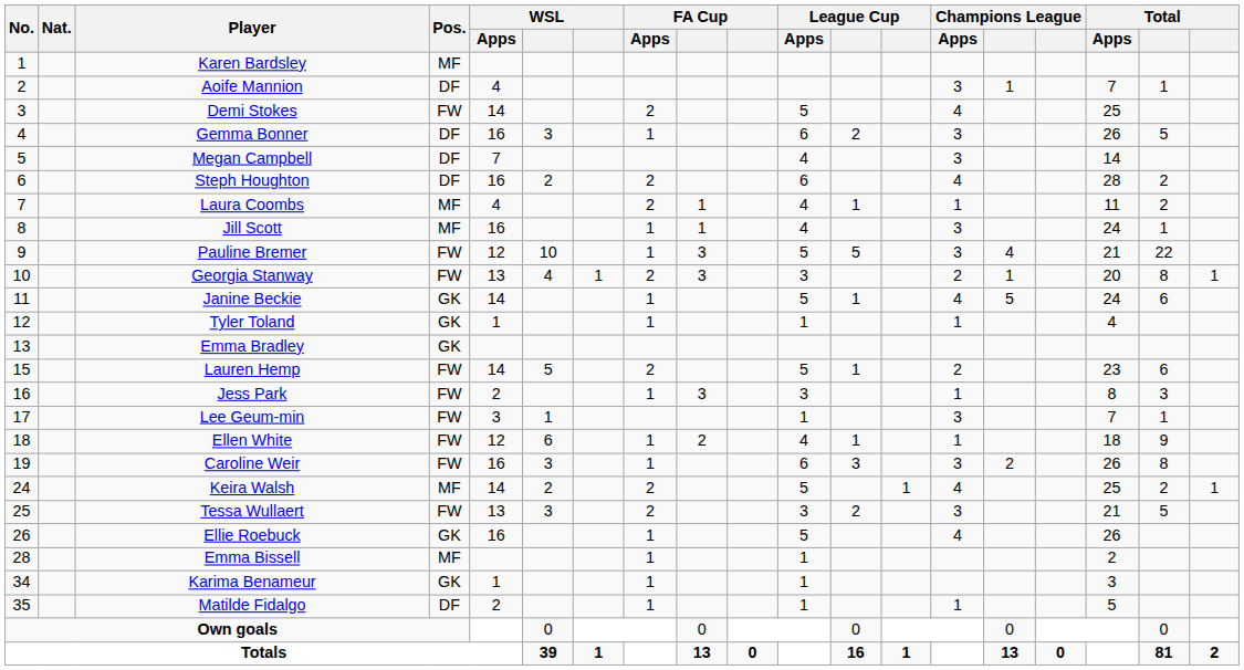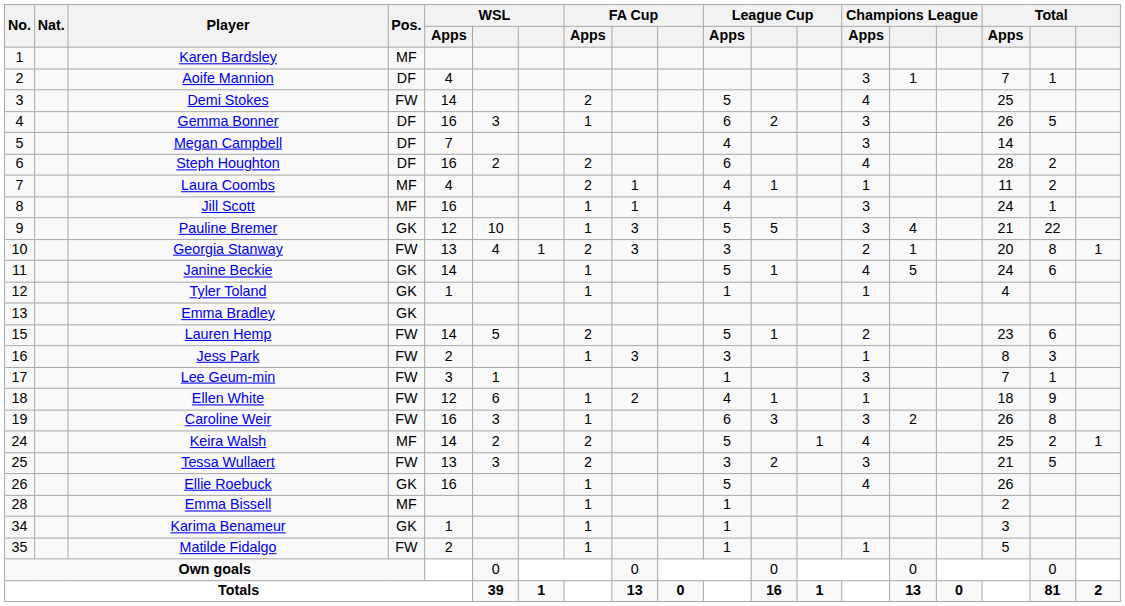 <table class="wikitable sortable alternance"  style="font-size:86%; text-align:center; line-height:14px; width:85%;">
 <tr>
 <th rowspan="2" style="width:10px;">No.</th>
 <th rowspan="2" style="width:10px;">Nat.</th>
 <th rowspan="2" scope="col" style="width:325px;">Player</th>
 <th rowspan="2" style="width:10px;">Pos.</th>
 <th colspan="3">WSL</th>
 <th colspan="3">FA Cup</th>
 <th colspan="3">League Cup</th>
 <th colspan="3">Champions League</th>
 <th colspan="3">Total</th>
 </tr>
 <tr style="text-align:center;">
 <th width=40>Apps</th>
 <th width=40></th>
 <th width=40></th>
 <th width=40>Apps</th>
 <th width=40></th>
 <th width=40></th>
 <th width=40>Apps</th>
 <th width=40></th>
 <th width=40></th>
 <th width=40>Apps</th>
 <th width=40></th>
 <th width=40></th>
 <th width=40>Apps</th>
 <th width=40></th>
 <th width=40></th>
 </tr>
 <tr>
 <td>1</td>
 <td></td>
 <td><a href='#'>Karen Bardsley</a></td>
 <td>MF</td>
 <td></td>
 <td></td>
 <td></td>
 <td></td>
 <td></td>
 <td></td>
 <td></td>
 <td></td>
 <td></td>
 <td></td>
 <td></td>
 <td></td>
 <td></td>
 <td></td>
 <td></td>
 </tr>
 <tr>
 <td>2</td>
 <td></td>
 <td><a href='#'>Aoife Mannion</a></td>
 <td>DF</td>
 <td>4</td>
 <td></td>
 <td></td>
 <td></td>
 <td></td>
 <td></td>
 <td></td>
 <td></td>
 <td></td>
 <td>3</td>
 <td>1</td>
 <td></td>
 <td>7</td>
 <td>1</td>
 <td></td>
 </tr>
 <tr>
 <td>3</td>
 <td></td>
 <td><a href='#'>Demi Stokes</a></td>
 <td>FW</td>
 <td>14</td>
 <td></td>
 <td></td>
 <td>2</td>
 <td></td>
 <td></td>
 <td>5</td>
 <td></td>
 <td></td>
 <td>4</td>
 <td></td>
 <td></td>
 <td>25</td>
 <td></td>
 <td></td>
 </tr>
 <tr>
 <td>4</td>
 <td></td>
 <td><a href='#'>Gemma Bonner</a></td>
 <td>DF</td>
 <td>16</td>
 <td>3</td>
 <td></td>
 <td>1</td>
 <td></td>
 <td></td>
 <td>6</td>
 <td>2</td>
 <td></td>
 <td>3</td>
 <td></td>
 <td></td>
 <td>26</td>
 <td>5</td>
 <td></td>
 </tr>
 <tr>
 <td>5</td>
 <td></td>
 <td><a href='#'>Megan Campbell</a></td>
 <td>DF</td>
 <td>7</td>
 <td></td>
 <td></td>
 <td></td>
 <td></td>
 <td></td>
 <td>4</td>
 <td></td>
 <td></td>
 <td>3</td>
 <td></td>
 <td></td>
 <td>14</td>
 <td></td>
 <td></td>
 </tr>
 <tr>
 <td>6</td>
 <td></td>
 <td><a href='#'>Steph Houghton</a></td>
 <td>DF</td>
 <td>16</td>
 <td>2</td>
 <td></td>
 <td>2</td>
 <td></td>
 <td></td>
 <td>6</td>
 <td></td>
 <td></td>
 <td>4</td>
 <td></td>
 <td></td>
 <td>28</td>
 <td>2</td>
 <td></td>
 </tr>
 <tr>
 <td>7</td>
 <td></td>
 <td><a href='#'>Laura Coombs</a></td>
 <td>MF</td>
 <td>4</td>
 <td></td>
 <td></td>
 <td>2</td>
 <td>1</td>
 <td></td>
 <td>4</td>
 <td>1</td>
 <td></td>
 <td>1</td>
 <td></td>
 <td></td>
 <td>11</td>
 <td>2</td>
 <td></td>
 </tr>
 <tr>
 <td>8</td>
 <td></td>
 <td><a href='#'>Jill Scott</a></td>
 <td>MF</td>
 <td>16</td>
 <td></td>
 <td></td>
 <td>1</td>
 <td>1</td>
 <td></td>
 <td>4</td>
 <td></td>
 <td></td>
 <td>3</td>
 <td></td>
 <td></td>
 <td>24</td>
 <td>1</td>
 <td></td>
 </tr>
 <tr>
 <td>9</td>
 <td></td>
 <td><a href='#'>Pauline Bremer</a></td>
-<td>FW</td>
+<td>GK</td>
 <td>12</td>
 <td>10</td>
 <td></td>
 <td>1</td>
 <td>3</td>
 <td></td>
 <td>5</td>
 <td>5</td>
 <td></td>
 <td>3</td>
 <td>4</td>
 <td></td>
 <td>21</td>
 <td>22</td>
 <td></td>
 </tr>
 <tr>
 <td>10</td>
 <td></td>
 <td><a href='#'>Georgia Stanway</a></td>
 <td>FW</td>
 <td>13</td>
 <td>4</td>
 <td>1</td>
 <td>2</td>
 <td>3</td>
 <td></td>
 <td>3</td>
 <td></td>
 <td></td>
 <td>2</td>
 <td>1</td>
 <td></td>
 <td>20</td>
 <td>8</td>
 <td>1</td>
 </tr>
 <tr>
 <td>11</td>
 <td></td>
 <td><a href='#'>Janine Beckie</a></td>
 <td>GK</td>
 <td>14</td>
 <td></td>
 <td></td>
 <td>1</td>
 <td></td>
 <td></td>
 <td>5</td>
 <td>1</td>
 <td></td>
 <td>4</td>
 <td>5</td>
 <td></td>
 <td>24</td>
 <td>6</td>
 <td></td>
 </tr>
 <tr>
 <td>12</td>
 <td></td>
 <td><a href='#'>Tyler Toland</a></td>
 <td>GK</td>
 <td>1</td>
 <td></td>
 <td></td>
 <td>1</td>
 <td></td>
 <td></td>
 <td>1</td>
 <td></td>
 <td></td>
 <td>1</td>
 <td></td>
 <td></td>
 <td>4</td>
 <td></td>
 <td></td>
 </tr>
 <tr>
 <td>13</td>
 <td></td>
 <td><a href='#'>Emma Bradley</a></td>
 <td>GK</td>
 <td></td>
 <td></td>
 <td></td>
 <td></td>
 <td></td>
 <td></td>
 <td></td>
 <td></td>
 <td></td>
 <td></td>
 <td></td>
 <td></td>
 <td></td>
 <td></td>
 <td></td>
 </tr>
 <tr>
 <td>15</td>
 <td></td>
 <td><a href='#'>Lauren Hemp</a></td>
 <td>FW</td>
 <td>14</td>
 <td>5</td>
 <td></td>
 <td>2</td>
 <td></td>
 <td></td>
 <td>5</td>
 <td>1</td>
 <td></td>
 <td>2</td>
 <td></td>
 <td></td>
 <td>23</td>
 <td>6</td>
 <td></td>
 </tr>
 <tr>
 <td>16</td>
 <td></td>
 <td><a href='#'>Jess Park</a></td>
 <td>FW</td>
 <td>2</td>
 <td></td>
 <td></td>
 <td>1</td>
 <td>3</td>
 <td></td>
 <td>3</td>
 <td></td>
 <td></td>
 <td>1</td>
 <td></td>
 <td></td>
 <td>8</td>
 <td>3</td>
 <td></td>
 </tr>
 <tr>
 <td>17</td>
 <td></td>
 <td><a href='#'>Lee Geum-min</a></td>
 <td>FW</td>
 <td>3</td>
 <td>1</td>
 <td></td>
 <td></td>
 <td></td>
 <td></td>
 <td>1</td>
 <td></td>
 <td></td>
 <td>3</td>
 <td></td>
 <td></td>
 <td>7</td>
 <td>1</td>
 <td></td>
 </tr>
 <tr>
 <td>18</td>
 <td></td>
 <td><a href='#'>Ellen White</a></td>
 <td>FW</td>
 <td>12</td>
 <td>6</td>
 <td></td>
 <td>1</td>
 <td>2</td>
 <td></td>
 <td>4</td>
 <td>1</td>
 <td></td>
 <td>1</td>
 <td></td>
 <td></td>
 <td>18</td>
 <td>9</td>
 <td></td>
 </tr>
 <tr>
 <td>19</td>
 <td></td>
 <td><a href='#'>Caroline Weir</a></td>
 <td>FW</td>
 <td>16</td>
 <td>3</td>
 <td></td>
 <td>1</td>
 <td></td>
 <td></td>
 <td>6</td>
 <td>3</td>
 <td></td>
 <td>3</td>
 <td>2</td>
 <td></td>
 <td>26</td>
 <td>8</td>
 <td></td>
 </tr>
 <tr>
 <td>24</td>
 <td></td>
 <td><a href='#'>Keira Walsh</a></td>
 <td>MF</td>
 <td>14</td>
 <td>2</td>
 <td></td>
 <td>2</td>
 <td></td>
 <td></td>
 <td>5</td>
 <td></td>
 <td>1</td>
 <td>4</td>
 <td></td>
 <td></td>
 <td>25</td>
 <td>2</td>
 <td>1</td>
 </tr>
 <tr>
 <td>25</td>
 <td></td>
 <td><a href='#'>Tessa Wullaert</a></td>
 <td>FW</td>
 <td>13</td>
 <td>3</td>
 <td></td>
 <td>2</td>
 <td></td>
 <td></td>
 <td>3</td>
 <td>2</td>
 <td></td>
 <td>3</td>
 <td></td>
 <td></td>
 <td>21</td>
 <td>5</td>
 <td></td>
 </tr>
 <tr>
 <td>26</td>
 <td></td>
 <td><a href='#'>Ellie Roebuck</a></td>
 <td>GK</td>
 <td>16</td>
 <td></td>
 <td></td>
 <td>1</td>
 <td></td>
 <td></td>
 <td>5</td>
 <td></td>
 <td></td>
 <td>4</td>
 <td></td>
 <td></td>
 <td>26</td>
 <td></td>
 <td></td>
 </tr>
 <tr>
 <td>28</td>
 <td></td>
 <td><a href='#'>Emma Bissell</a></td>
 <td>MF</td>
 <td></td>
 <td></td>
 <td></td>
 <td>1</td>
 <td></td>
 <td></td>
 <td>1</td>
 <td></td>
 <td></td>
 <td></td>
 <td></td>
 <td></td>
 <td>2</td>
 <td></td>
 <td></td>
 </tr>
 <tr>
 <td>34</td>
 <td></td>
 <td><a href='#'>Karima Benameur</a></td>
 <td>GK</td>
 <td>1</td>
 <td></td>
 <td></td>
 <td>1</td>
 <td></td>
 <td></td>
 <td>1</td>
 <td></td>
 <td></td>
 <td></td>
 <td></td>
 <td></td>
 <td>3</td>
 <td></td>
 <td></td>
 </tr>
 <tr>
 <td>35</td>
 <td></td>
 <td><a href='#'>Matilde Fidalgo</a></td>
-<td>DF</td>
+<td>FW</td>
 <td>2</td>
 <td></td>
 <td></td>
 <td>1</td>
 <td></td>
 <td></td>
 <td>1</td>
 <td></td>
 <td></td>
 <td>1</td>
 <td></td>
 <td></td>
 <td>5</td>
 <td></td>
 <td></td>
 </tr>
 <tr class="sortbottom">
 <td colspan="4"><strong>Own goals</strong></td>
 <td ! style="background:white; text-align: center;"></td>
 <td>0</td>
 <td ! colspan="2" style="background:white; text-align: center;"></td>
 <td>0</td>
 <td ! colspan="2" style="background:white; text-align: center;"></td>
 <td>0</td>
 <td ! colspan="2" style="background:white; text-align: center;"></td>
 <td>0</td>
 <td ! colspan="2" style="background:white; text-align: center;"></td>
 <td>0</td>
 <td ! style="background:white; text-align: center;"></td>
 </tr>
 <tr class="sortbottom">
 <td colspan="5"  style="background:white; text-align: center;"><strong>Totals</strong></td>
 <td><strong>39</strong></td>
 <td><strong>1</strong></td>
 <td ! rowspan="2" style="background:white; text-align: center;"></td>
 <td><strong>13</strong></td>
 <td><strong>0</strong></td>
 <td ! rowspan="2" style="background:white; text-align: center;"></td>
 <td><strong>16</strong></td>
 <td><strong>1</strong></td>
 <td ! rowspan="2" style="background:white; text-align: center;"></td>
 <td><strong>13</strong></td>
 <td><strong>0</strong></td>
 <td ! rowspan="2" style="background:white; text-align: center;"></td>
 <td><strong>81</strong></td>
 <td><strong>2</strong></td>
 </tr>
 </table>
